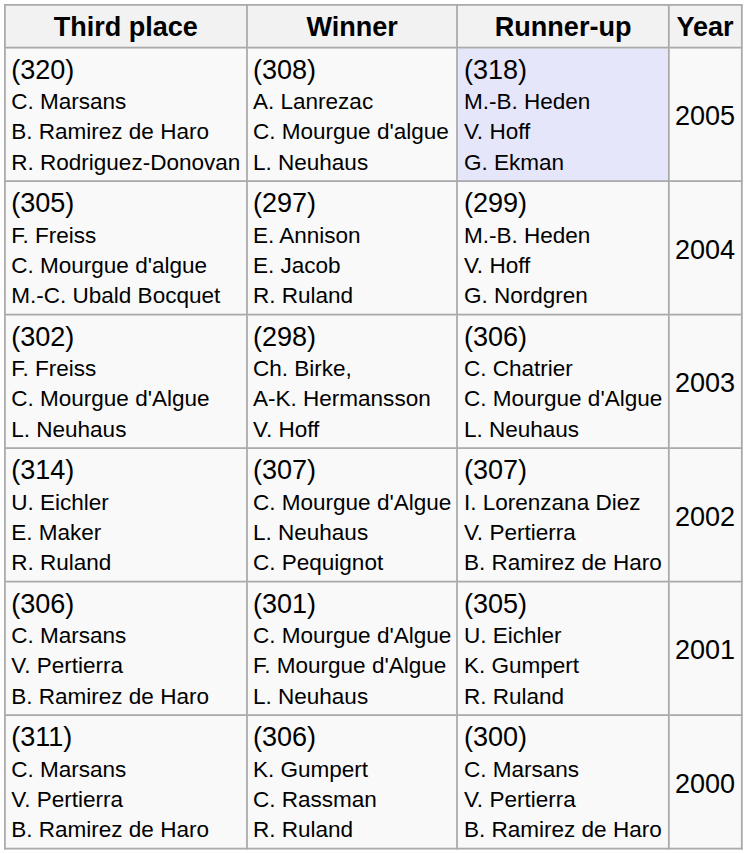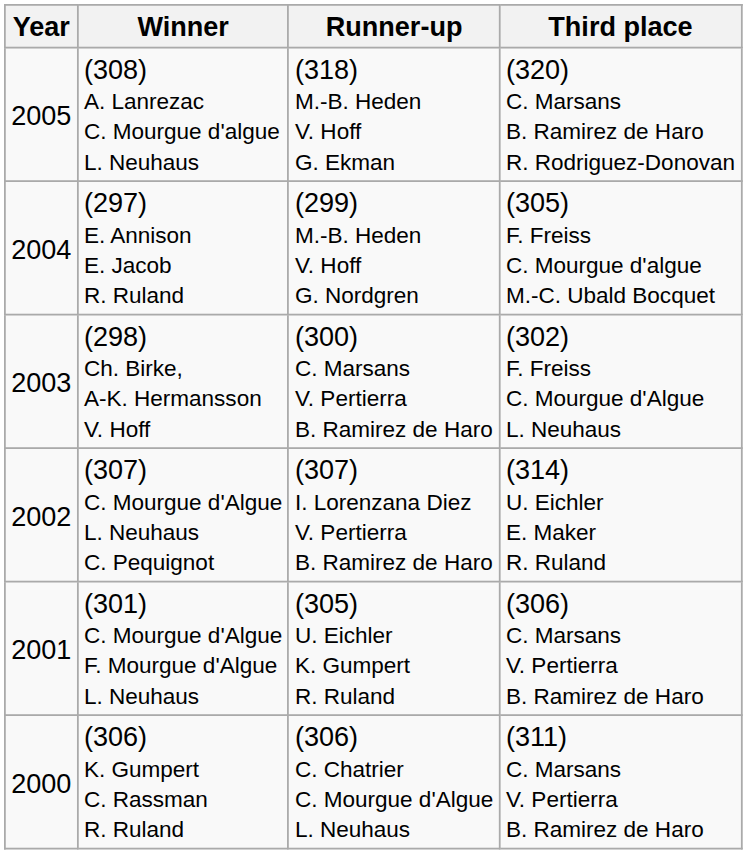 <table class="wikitable sortable" style="font-size:95%;">
 <tr>
-<th>Third place</th>
+<th>Year</th>
 <th>Winner</th>
 <th>Runner-up</th>
-<th>Year</th>
+<th>Third place</th>
 </tr>
 <tr>
+<td>2005</td>
+<td> (308)<br><small> A. Lanrezac<br>C. Mourgue d'algue<br>L. Neuhaus</small></td>
+<td> (318)<br><small> M.-B. Heden<br>V. Hoff<br>G. Ekman</small></td>
 <td> (320)<br><small> C. Marsans<br>B. Ramirez de Haro<br>R. Rodriguez-Donovan</small></td>
-<td> (308)<br><small> A. Lanrezac<br>C. Mourgue d'algue<br>L. Neuhaus</small></td>
-<td style="background: lavender;"> (318)<br><small> M.-B. Heden<br>V. Hoff<br>G. Ekman</small></td>
-<td>2005</td>
 </tr>
 <tr>
-<td> (305)<br><small> F. Freiss<br>C. Mourgue d'algue<br> M.-C. Ubald Bocquet</small></td>
+<td>2004</td>
 <td> (297)<br><small> E. Annison<br> E. Jacob<br> R. Ruland</small></td>
 <td> (299)<br><small> M.-B. Heden<br> V. Hoff<br> G. Nordgren</small></td>
-<td>2004</td>
+<td> (305)<br><small> F. Freiss<br>C. Mourgue d'algue<br> M.-C. Ubald Bocquet</small></td>
 </tr>
 <tr>
+<td>2003</td>
+<td> (298)<br><small> Ch. Birke,<br> A-K. Hermansson<br> V. Hoff</small></td>
+<td> (300)<br><small> C. Marsans<br> V. Pertierra<br> B. Ramirez de Haro</small></td>
 <td> (302)<br><small> F. Freiss<br> C. Mourgue d'Algue<br> L. Neuhaus</small></td>
-<td> (298)<br><small> Ch. Birke,<br> A-K. Hermansson<br> V. Hoff</small></td>
-<td> (306)<br><small> C. Chatrier<br> C. Mourgue d'Algue<br> L. Neuhaus</small></td>
-<td>2003</td>
 </tr>
 <tr>
-<td> (314)<br><small> U. Eichler<br> E. Maker<br> R. Ruland</small></td>
+<td>2002</td>
 <td> (307)<br><small> C. Mourgue d'Algue<br> L. Neuhaus<br> C. Pequignot</small></td>
 <td> (307)<br><small> I. Lorenzana Diez<br> V. Pertierra<br> B. Ramirez de Haro</small></td>
-<td>2002</td>
+<td> (314)<br><small> U. Eichler<br> E. Maker<br> R. Ruland</small></td>
 </tr>
 <tr>
-<td> (306)<br><small> C. Marsans<br> V. Pertierra<br> B. Ramirez de Haro</small></td>
+<td>2001</td>
 <td> (301)<br><small> C. Mourgue d'Algue<br> F. Mourgue d'Algue<br> L. Neuhaus</small></td>
 <td> (305)<br><small> U. Eichler<br> K. Gumpert<br> R. Ruland</small></td>
-<td>2001</td>
+<td> (306)<br><small> C. Marsans<br> V. Pertierra<br> B. Ramirez de Haro</small></td>
 </tr>
 <tr>
+<td>2000</td>
+<td> (306)<br><small> K. Gumpert<br> C. Rassman<br> R. Ruland</small></td>
+<td> (306)<br><small> C. Chatrier<br> C. Mourgue d'Algue<br> L. Neuhaus</small></td>
 <td> (311)<br><small> C. Marsans<br> V. Pertierra<br> B. Ramirez de Haro</small></td>
-<td> (306)<br><small> K. Gumpert<br> C. Rassman<br> R. Ruland</small></td>
-<td> (300)<br><small> C. Marsans<br> V. Pertierra<br> B. Ramirez de Haro</small></td>
-<td>2000</td>
 </tr>
 </table>
